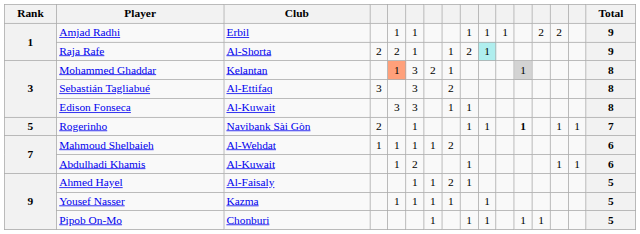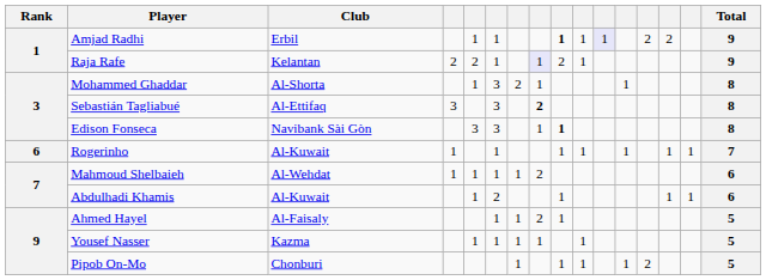 <table class="wikitable" style="text-align:center; font-size:90%;" width=800>
 <tr>
 <th>Rank</th>
 <th>Player</th>
 <th>Club</th>
 <th></th>
 <th></th>
 <th></th>
 <th></th>
 <th></th>
 <th></th>
 <th></th>
 <th></th>
 <th></th>
 <th></th>
 <th></th>
 <th></th>
 <th>Total</th>
 </tr>
 <tr>
 <th rowspan=2>1</th>
 <td align="left"> <a href='#'>Amjad Radhi</a></td>
 <td align="left"> <a href='#'>Erbil</a></td>
 <td></td>
 <td>1</td>
 <td>1</td>
 <td></td>
 <td></td>
+<td><strong>1</strong></td>
 <td>1</td>
-<td>1</td>
-<td>1</td>
+<td style="background: lavender;">1</td>
 <td></td>
 <td>2</td>
 <td>2</td>
 <td></td>
 <th>9</th>
 </tr>
 <tr>
 <td align="left"> <a href='#'>Raja Rafe</a></td>
-<td align="left"> <a href='#'>Al-Shorta</a></td>
+<td align="left"> <a href='#'>Kelantan</a></td>
 <td>2</td>
 <td>2</td>
 <td>1</td>
 <td></td>
+<td style="background: lavender;">1</td>
+<td>2</td>
 <td>1</td>
-<td>2</td>
-<td style="background: paleturquoise;">1</td>
 <td></td>
 <td></td>
 <td></td>
 <td></td>
 <td></td>
 <th>9</th>
 </tr>
 <tr>
 <th rowspan=3>3</th>
 <td align="left"> <a href='#'>Mohammed Ghaddar</a></td>
-<td align="left"> <a href='#'>Kelantan</a></td>
+<td align="left"> <a href='#'>Al-Shorta</a></td>
 <td></td>
-<td style="background: lightsalmon;">1</td>
+<td>1</td>
 <td>3</td>
 <td>2</td>
 <td>1</td>
 <td></td>
 <td></td>
 <td></td>
-<td style="background: lightgrey;">1</td>
+<td>1</td>
 <td></td>
 <td></td>
 <td></td>
 <th>8</th>
 </tr>
 <tr>
 <td align="left"> <a href='#'>Sebastián Tagliabué</a></td>
 <td align="left"> <a href='#'>Al-Ettifaq</a></td>
 <td>3</td>
 <td></td>
 <td>3</td>
 <td></td>
-<td>2</td>
+<td><strong>2</strong></td>
 <td></td>
 <td></td>
 <td></td>
 <td></td>
 <td></td>
 <td></td>
 <td></td>
 <th>8</th>
 </tr>
 <tr>
 <td align="left"> <a href='#'>Edison Fonseca</a></td>
-<td align="left"> <a href='#'>Al-Kuwait</a></td>
+<td align="left"> <a href='#'>Navibank Sài Gòn</a></td>
 <td></td>
 <td>3</td>
 <td>3</td>
 <td></td>
 <td>1</td>
-<td>1</td>
+<td><strong>1</strong></td>
 <td></td>
 <td></td>
 <td></td>
 <td></td>
 <td></td>
 <td></td>
 <th>8</th>
 </tr>
 <tr>
-<th rowspan=1>5</th>
+<th rowspan=1>6</th>
 <td align="left"> <a href='#'>Rogerinho</a></td>
-<td align="left"> <a href='#'>Navibank Sài Gòn</a></td>
-<td>2</td>
+<td align="left"> <a href='#'>Al-Kuwait</a></td>
+<td>1</td>
 <td></td>
 <td>1</td>
 <td></td>
 <td></td>
 <td>1</td>
 <td>1</td>
 <td></td>
-<td><strong>1</strong></td>
+<td>1</td>
 <td></td>
 <td>1</td>
 <td>1</td>
 <th>7</th>
 </tr>
 <tr>
 <th rowspan=2>7</th>
 <td align="left"> <a href='#'>Mahmoud Shelbaieh</a></td>
 <td align="left"> <a href='#'>Al-Wehdat</a></td>
 <td>1</td>
 <td>1</td>
 <td>1</td>
 <td>1</td>
 <td>2</td>
 <td></td>
 <td></td>
 <td></td>
 <td></td>
 <td></td>
 <td></td>
 <td></td>
 <th>6</th>
 </tr>
 <tr>
 <td align="left"> <a href='#'>Abdulhadi Khamis</a></td>
 <td align="left"> <a href='#'>Al-Kuwait</a></td>
 <td></td>
 <td>1</td>
 <td>2</td>
 <td></td>
 <td></td>
 <td>1</td>
 <td></td>
 <td></td>
 <td></td>
 <td></td>
 <td>1</td>
 <td>1</td>
 <th>6</th>
 </tr>
 <tr>
 <th rowspan=3>9</th>
 <td align="left"> <a href='#'>Ahmed Hayel</a></td>
 <td align="left"> <a href='#'>Al-Faisaly</a></td>
 <td></td>
 <td></td>
 <td>1</td>
 <td>1</td>
 <td>2</td>
 <td>1</td>
 <td></td>
 <td></td>
 <td></td>
 <td></td>
 <td></td>
 <td></td>
 <th>5</th>
 </tr>
 <tr>
 <td align="left"> <a href='#'>Yousef Nasser</a></td>
 <td align="left"> <a href='#'>Kazma</a></td>
 <td></td>
 <td>1</td>
 <td>1</td>
 <td>1</td>
 <td>1</td>
 <td></td>
 <td>1</td>
 <td></td>
 <td></td>
 <td></td>
 <td></td>
 <td></td>
 <th>5</th>
 </tr>
 <tr>
 <td align="left"> <a href='#'>Pipob On-Mo</a></td>
 <td align="left"> <a href='#'>Chonburi</a></td>
 <td></td>
 <td></td>
 <td></td>
 <td>1</td>
 <td></td>
 <td>1</td>
 <td>1</td>
 <td></td>
 <td>1</td>
-<td>1</td>
+<td>2</td>
 <td></td>
 <td></td>
 <th>5</th>
 </tr>
 </table>
